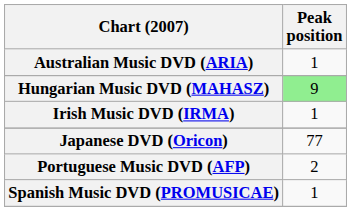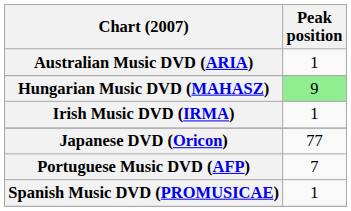 <table class="wikitable sortable plainrowheaders" style="text-align:center">
 <tr>
 <th scope="col">Chart (2007)</th>
 <th scope="col">Peak<br>position</th>
 </tr>
 <tr>
 <th scope="row">Australian Music DVD (<a href='#'>ARIA</a>)</th>
 <td>1</td>
 </tr>
 <tr>
 </tr>
 <tr>
 </tr>
 <tr>
 </tr>
 <tr>
 </tr>
 <tr>
 </tr>
 <tr>
 </tr>
 <tr>
 <th scope="row">Hungarian Music DVD (<a href='#'>MAHASZ</a>)</th>
 <td style="background: lightgreen;">9</td>
 </tr>
 <tr>
 <th scope="row">Irish Music DVD (<a href='#'>IRMA</a>)</th>
 <td>1</td>
 </tr>
 <tr>
 </tr>
 <tr>
 <th scope="row">Japanese DVD (<a href='#'>Oricon</a>)</th>
 <td>77</td>
 </tr>
 <tr>
 <th scope="row">Portuguese Music DVD (<a href='#'>AFP</a>)</th>
-<td>2</td>
+<td>7</td>
 </tr>
 <tr>
 <th scope="row">Spanish Music DVD (<a href='#'>PROMUSICAE</a>)</th>
 <td>1</td>
 </tr>
 <tr>
 </tr>
 <tr>
 </tr>
 <tr>
 </tr>
 </table>
